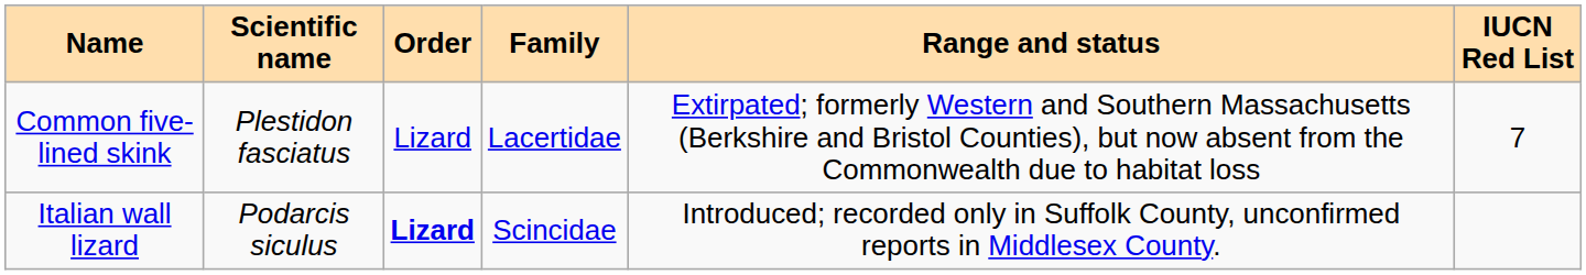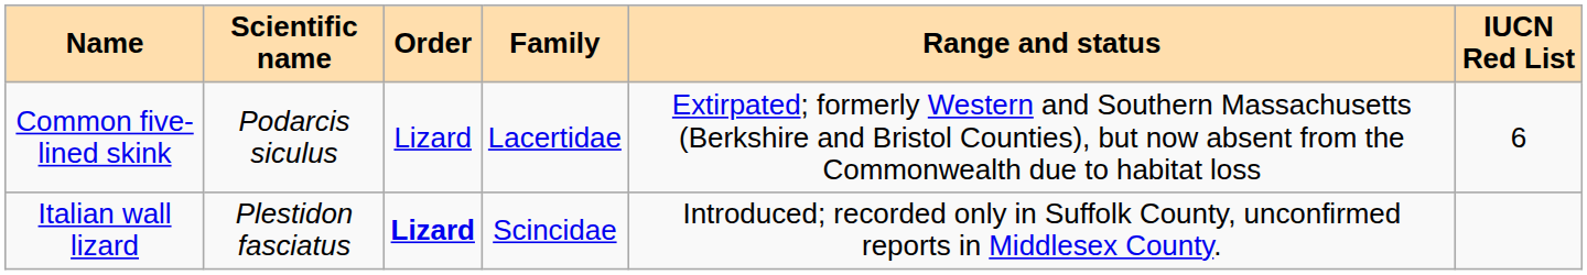 <table class="sortable wikitable" style="margin:1em auto; text-align:center;">
 <tr>
 <th style=background:navajowhite>Name</th>
 <th style=background:navajowhite>Scientific name</th>
 <th style=background:navajowhite>Order</th>
 <th style=background:navajowhite>Family</th>
 <th style=background:navajowhite>Range and status</th>
 <th style=background:navajowhite>IUCN Red List</th>
 </tr>
 <tr>
 <td><a href='#'>Common five-lined skink</a><br></td>
-<td><em>Plestidon fasciatus</em></td>
+<td><em>Podarcis siculus</em></td>
 <td><a href='#'>Lizard</a></td>
 <td><a href='#'>Lacertidae</a></td>
 <td><a href='#'>Extirpated</a>; formerly <a href='#'>Western</a> and Southern Massachusetts (Berkshire and Bristol Counties), but now absent from the Commonwealth due to habitat loss</td>
-<td><div>7</div></td>
+<td><div>6</div></td>
 </tr>
 <tr>
 <td><a href='#'>Italian wall lizard</a></td>
-<td><em>Podarcis siculus</em></td>
+<td><em>Plestidon fasciatus</em></td>
 <td><strong><a href='#'>Lizard</a></strong></td>
 <td><a href='#'>Scincidae</a></td>
 <td>Introduced; recorded only in Suffolk County, unconfirmed reports in <a href='#'>Middlesex County</a>.</td>
 <td></td>
 </tr>
 </table>
